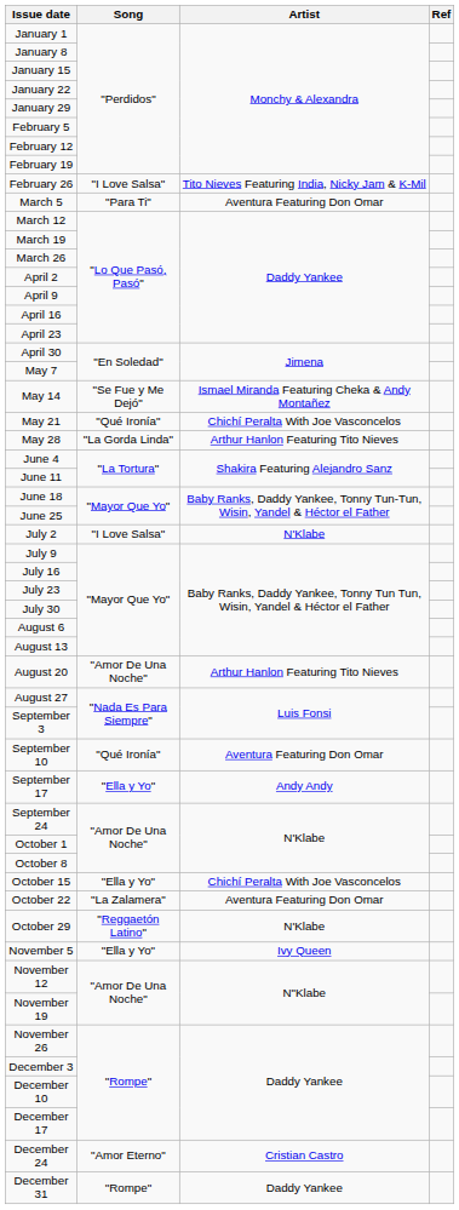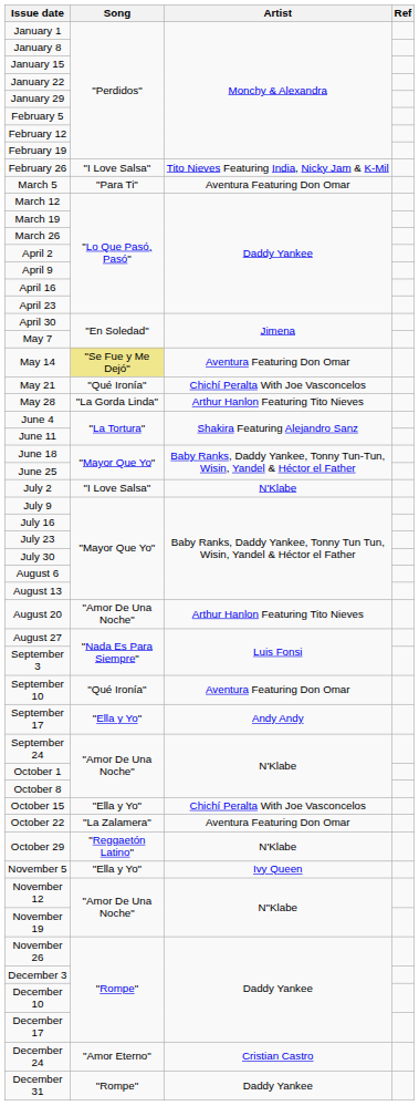 <table class="wikitable" style="text-align: center;">
 <tr>
 <th>Issue date</th>
 <th>Song</th>
 <th>Artist</th>
 <th>Ref</th>
 </tr>
 <tr>
 <td>January 1</td>
 <td style="text-align: center;" rowspan="8">"Perdidos"</td>
 <td style="text-align: center;" rowspan="8"><a href='#'>Monchy & Alexandra</a></td>
 <td style="text-align: center;"></td>
 </tr>
 <tr>
 <td>January 8</td>
 <td style="text-align: center;"></td>
 </tr>
 <tr>
 <td>January 15</td>
 <td style="text-align: center;"></td>
 </tr>
 <tr>
 <td>January 22</td>
 <td style="text-align: center;"></td>
 </tr>
 <tr>
 <td>January 29</td>
 <td style="text-align: center;"></td>
 </tr>
 <tr>
 <td>February 5</td>
 <td style="text-align: center;"></td>
 </tr>
 <tr>
 <td>February 12</td>
 <td style="text-align: center;"></td>
 </tr>
 <tr>
 <td>February 19</td>
 <td style="text-align: center;"></td>
 </tr>
 <tr>
 <td>February 26</td>
 <td style="text-align: center;" rowspan="1">"I Love Salsa"</td>
 <td style="text-align: center;" rowspan="1"><a href='#'>Tito Nieves</a> Featuring <a href='#'>India</a>, <a href='#'>Nicky Jam</a> & <a href='#'>K-Mil</a></td>
 <td style="text-align: center;"></td>
 </tr>
 <tr>
 <td>March 5</td>
 <td style="text-align: center;" rowspan="1">"Para Ti"</td>
 <td style="text-align: center;" rowspan="1">Aventura Featuring Don Omar</td>
 <td style="text-align: center;"></td>
 </tr>
 <tr>
 <td>March 12</td>
 <td style="text-align: center;" rowspan="7">"<a href='#'>Lo Que Pasó, Pasó</a>"</td>
 <td style="text-align: center;" rowspan="7"><a href='#'>Daddy Yankee</a></td>
 <td style="text-align: center;"></td>
 </tr>
 <tr>
 <td>March 19</td>
 <td style="text-align: center;"></td>
 </tr>
 <tr>
 <td>March 26</td>
 <td style="text-align: center;"></td>
 </tr>
 <tr>
 <td>April 2</td>
 <td style="text-align: center;"></td>
 </tr>
 <tr>
 <td>April 9</td>
 <td style="text-align: center;"></td>
 </tr>
 <tr>
 <td>April 16</td>
 <td style="text-align: center;"></td>
 </tr>
 <tr>
 <td>April 23</td>
 <td style="text-align: center;"></td>
 </tr>
 <tr>
 <td>April 30</td>
 <td style="text-align: center;" rowspan="2">"En Soledad"</td>
 <td style="text-align: center;" rowspan="2"><a href='#'>Jimena</a></td>
 <td style="text-align: center;"></td>
 </tr>
 <tr>
 <td>May 7</td>
 <td style="text-align: center;"></td>
 </tr>
 <tr>
 <td>May 14</td>
-<td style="text-align: center;">"Se Fue y Me Dejó"</td>
-<td style="text-align: center;"><a href='#'>Ismael Miranda</a> Featuring Cheka & <a href='#'>Andy Montañez</a></td>
+<td style="background: khaki; text-align: center;">"Se Fue y Me Dejó"</td>
+<td style="text-align: center;" rowspan="1"><a href='#'>Aventura</a> Featuring Don Omar</td>
 <td style="text-align: center;"></td>
 </tr>
 <tr>
 <td>May 21</td>
 <td style="text-align: center;" rowspan="1">"Qué Ironía"</td>
 <td style="text-align: center;" rowspan="1"><a href='#'>Chichí Peralta</a> With Joe Vasconcelos</td>
 <td style="text-align: center;"></td>
 </tr>
 <tr>
 <td>May 28</td>
 <td style="text-align: center;" rowspan="1">"La Gorda Linda"</td>
 <td style="text-align: center;" rowspan="1"><a href='#'>Arthur Hanlon</a> Featuring Tito Nieves</td>
 <td style="text-align: center;"></td>
 </tr>
 <tr>
 <td>June 4</td>
 <td style="text-align: center;" rowspan="2">"<a href='#'>La Tortura</a>"</td>
 <td style="text-align: center;" rowspan="2"><a href='#'>Shakira</a> Featuring <a href='#'>Alejandro Sanz</a></td>
 <td style="text-align: center;"></td>
 </tr>
 <tr>
 <td>June 11</td>
 <td style="text-align: center;"></td>
 </tr>
 <tr>
 <td>June 18</td>
 <td style="text-align: center;" rowspan="2">"<a href='#'>Mayor Que Yo</a>"</td>
 <td style="text-align: center;" rowspan="2"><a href='#'>Baby Ranks</a>, Daddy Yankee, Tonny Tun-Tun, <a href='#'>Wisin</a>, <a href='#'>Yandel</a> & <a href='#'>Héctor el Father</a></td>
 <td style="text-align: center;"></td>
 </tr>
 <tr>
 <td>June 25</td>
 <td style="text-align: center;"></td>
 </tr>
 <tr>
 <td>July 2</td>
 <td style="text-align: center;" rowspan="1">"I Love Salsa"</td>
 <td style="text-align: center;" rowspan="1"><a href='#'>N'Klabe</a></td>
 <td style="text-align: center;"></td>
 </tr>
 <tr>
 <td>July 9</td>
 <td style="text-align: center;" rowspan="6">"Mayor Que Yo"</td>
 <td style="text-align: center;" rowspan="6">Baby Ranks, Daddy Yankee, Tonny Tun Tun, Wisin, Yandel & Héctor el Father</td>
 <td style="text-align: center;"></td>
 </tr>
 <tr>
 <td>July 16</td>
 <td style="text-align: center;"></td>
 </tr>
 <tr>
 <td>July 23</td>
 <td style="text-align: center;"></td>
 </tr>
 <tr>
 <td>July 30</td>
 <td style="text-align: center;"></td>
 </tr>
 <tr>
 <td>August 6</td>
 <td style="text-align: center;"></td>
 </tr>
 <tr>
 <td>August 13</td>
 <td style="text-align: center;"></td>
 </tr>
 <tr>
 <td>August 20</td>
 <td style="text-align: center;" rowspan="1">"Amor De Una Noche"</td>
 <td style="text-align: center;" rowspan="1"><a href='#'>Arthur Hanlon</a> Featuring Tito Nieves</td>
 <td style="text-align: center;"></td>
 </tr>
 <tr>
 <td>August 27</td>
 <td style="text-align: center;" rowspan="2">"<a href='#'>Nada Es Para Siempre</a>"</td>
 <td style="text-align: center;" rowspan="2"><a href='#'>Luis Fonsi</a></td>
 <td style="text-align: center;"></td>
 </tr>
 <tr>
 <td>September 3</td>
 <td style="text-align: center;"></td>
 </tr>
 <tr>
 <td>September 10</td>
 <td style="text-align: center;" rowspan="1">"Qué Ironía"</td>
 <td style="text-align: center;" rowspan="1"><a href='#'>Aventura</a> Featuring Don Omar</td>
 <td style="text-align: center;"></td>
 </tr>
 <tr>
 <td>September 17</td>
 <td style="text-align: center;" rowspan="1">"<a href='#'>Ella y Yo</a>"</td>
 <td style="text-align: center;" rowspan="1"><a href='#'>Andy Andy</a></td>
 <td style="text-align: center;"></td>
 </tr>
 <tr>
 <td>September 24</td>
 <td style="text-align: center;" rowspan="3">"Amor De Una Noche"</td>
 <td style="text-align: center;" rowspan="3">N'Klabe</td>
 <td style="text-align: center;"></td>
 </tr>
 <tr>
 <td>October 1</td>
 <td style="text-align: center;"></td>
 </tr>
 <tr>
 <td>October 8</td>
 <td style="text-align: center;"></td>
 </tr>
 <tr>
 <td>October 15</td>
 <td style="text-align: center;" rowspan="1">"Ella y Yo"</td>
 <td style="text-align: center;" rowspan="1"><a href='#'>Chichí Peralta</a> With Joe Vasconcelos</td>
 <td style="text-align: center;"></td>
 </tr>
 <tr>
 <td>October 22</td>
 <td style="text-align: center;" rowspan="1">"La Zalamera"</td>
 <td style="text-align: center;" rowspan="1">Aventura Featuring Don Omar</td>
 <td style="text-align: center;"></td>
 </tr>
 <tr>
 <td>October 29</td>
 <td style="text-align: center;" rowspan="1">"<a href='#'>Reggaetón Latino</a>"</td>
 <td style="text-align: center;" rowspan="1">N'Klabe</td>
 <td style="text-align: center;"></td>
 </tr>
 <tr>
 <td>November 5</td>
 <td style="text-align: center;" rowspan="1">"Ella y Yo"</td>
 <td style="text-align: center;" rowspan="1"><a href='#'>Ivy Queen</a></td>
 <td style="text-align: center;"></td>
 </tr>
 <tr>
 <td>November 12</td>
 <td style="text-align: center;" rowspan="2">"Amor De Una Noche"</td>
 <td style="text-align: center;" rowspan="2">N"Klabe</td>
 <td style="text-align: center;"></td>
 </tr>
 <tr>
 <td>November 19</td>
 <td style="text-align: center;"></td>
 </tr>
 <tr>
 <td>November 26</td>
 <td style="text-align: center;" rowspan="4">"<a href='#'>Rompe</a>"</td>
 <td style="text-align: center;" rowspan="4">Daddy Yankee</td>
 <td style="text-align: center;"></td>
 </tr>
 <tr>
 <td>December 3</td>
 <td style="text-align: center;"></td>
 </tr>
 <tr>
 <td>December 10</td>
 <td style="text-align: center;"></td>
 </tr>
 <tr>
 <td>December 17</td>
 <td style="text-align: center;"></td>
 </tr>
 <tr>
 <td>December 24</td>
 <td style="text-align: center;" rowspan="1">"Amor Eterno"</td>
 <td style="text-align: center;" rowspan="1"><a href='#'>Cristian Castro</a></td>
 <td style="text-align: center;"></td>
 </tr>
 <tr>
 <td>December 31</td>
 <td style="text-align: center;" rowspan="1">"Rompe"</td>
 <td style="text-align: center;" rowspan="1">Daddy Yankee</td>
 <td style="text-align: center;"></td>
 </tr>
 </table>
